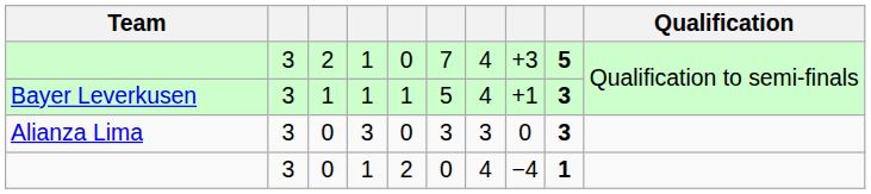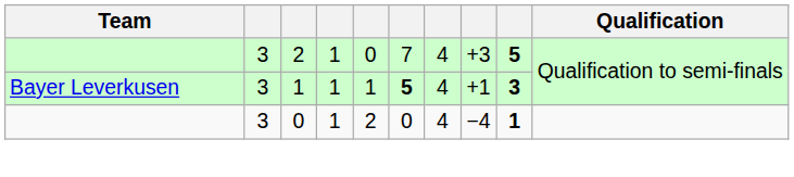 <table class="wikitable" style="text-align:center;">
 <tr>
 <th width=175>Team</th>
 <th width=20></th>
 <th width=20></th>
 <th width=20></th>
 <th width=20></th>
 <th width=20></th>
 <th width=20></th>
 <th width=20></th>
 <th width=20></th>
 <th>Qualification</th>
 </tr>
 <tr bgcolor="#ccffcc">
 <td align="left"></td>
 <td>3</td>
 <td>2</td>
 <td>1</td>
 <td>0</td>
 <td>7</td>
 <td>4</td>
 <td>+3</td>
 <td><strong>5</strong></td>
 <td rowspan="2">Qualification to semi-finals</td>
 </tr>
 <tr bgcolor="#ccffcc">
 <td align="left"> <a href='#'>Bayer Leverkusen</a></td>
 <td>3</td>
 <td>1</td>
 <td>1</td>
 <td>1</td>
-<td>5</td>
+<td><strong>5</strong></td>
 <td>4</td>
 <td>+1</td>
 <td><strong>3</strong></td>
-</tr>
-<tr>
-<td align="left"> <a href='#'>Alianza Lima</a></td>
-<td>3</td>
-<td>0</td>
-<td>3</td>
-<td>0</td>
-<td>3</td>
-<td>3</td>
-<td>0</td>
-<td><strong>3</strong></td>
-<td></td>
 </tr>
 <tr>
 <td align="left"></td>
 <td>3</td>
 <td>0</td>
 <td>1</td>
 <td>2</td>
 <td>0</td>
 <td>4</td>
 <td>−4</td>
 <td><strong>1</strong></td>
 <td></td>
 </tr>
 </table>
